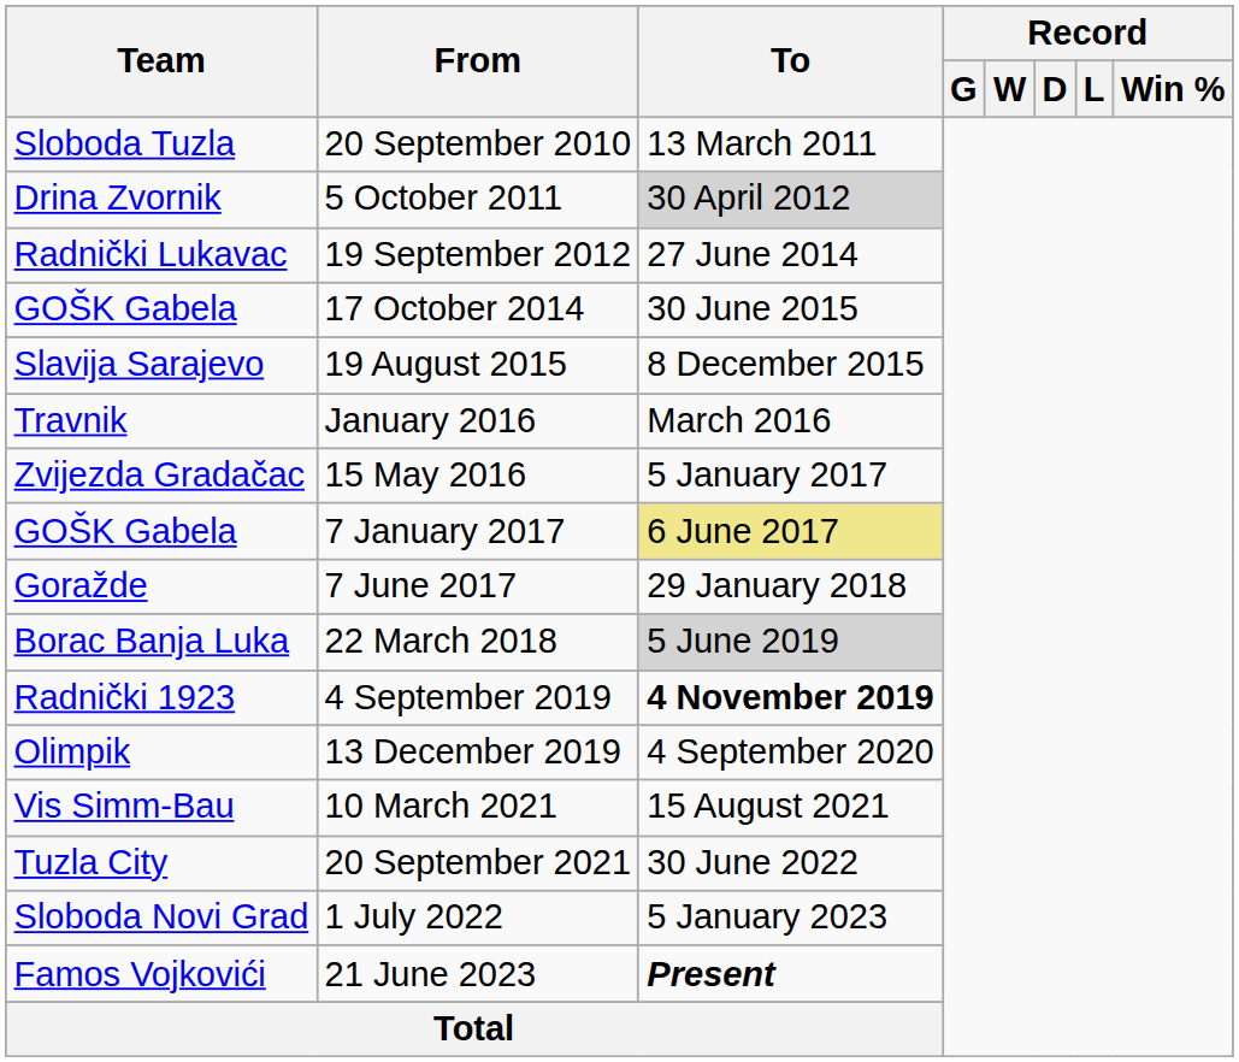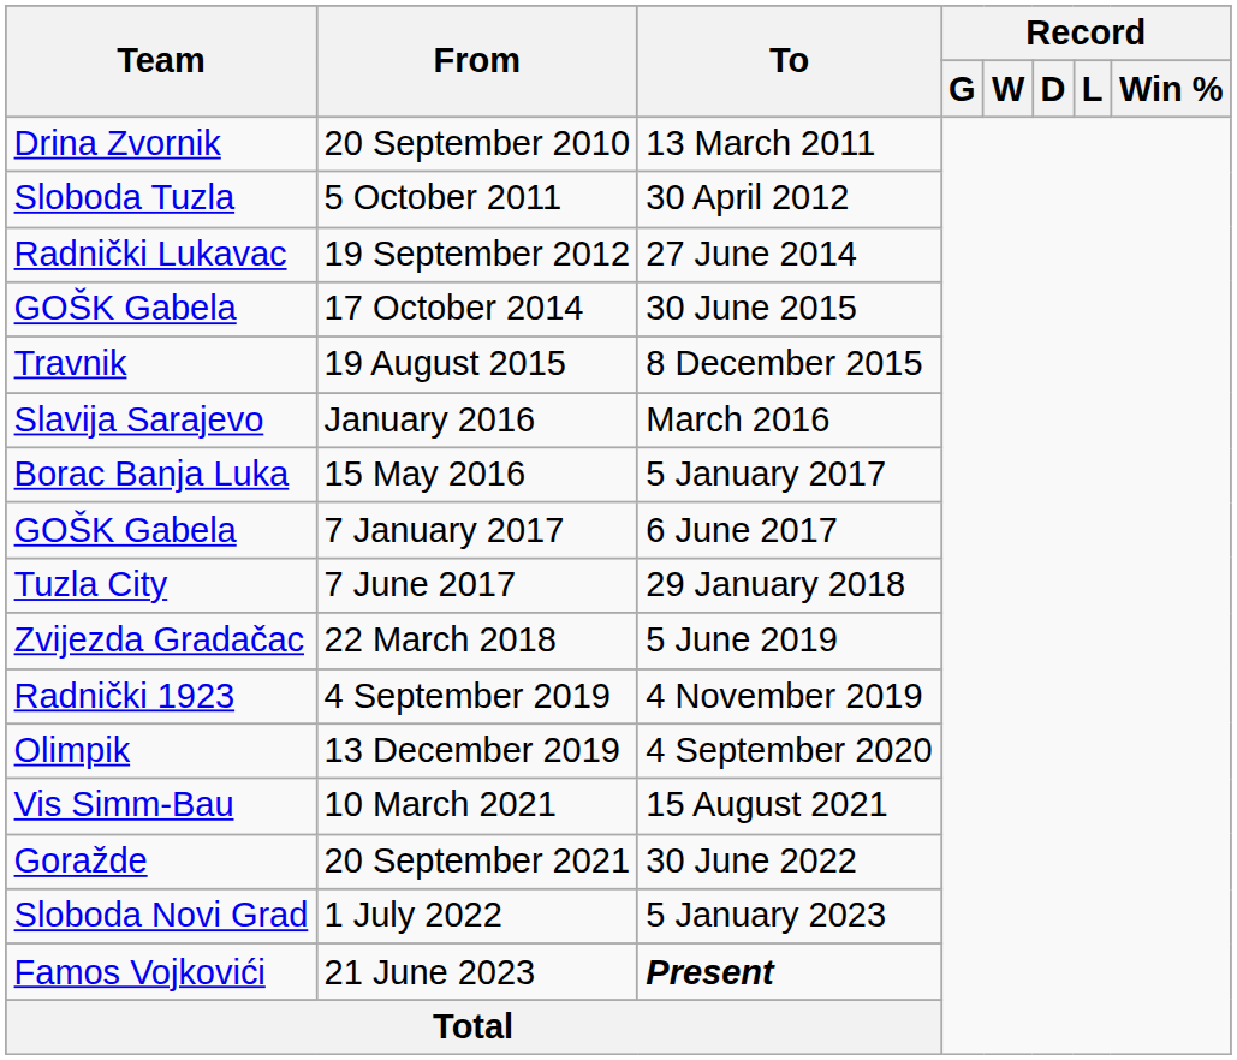 <table class="wikitable" style="text-align:center">
 <tr>
 <th rowspan="2">Team</th>
 <th rowspan="2">From</th>
 <th rowspan="2">To</th>
 <th colspan="5">Record</th>
 </tr>
 <tr>
 <th>G</th>
 <th>W</th>
 <th>D</th>
 <th>L</th>
 <th>Win %</th>
 </tr>
 <tr>
-<td align=left><a href='#'>Sloboda Tuzla</a></td>
+<td align="left"><a href='#'>Drina Zvornik</a></td>
 <td align="left">20 September 2010</td>
 <td align="left">13 March 2011<br></td>
 </tr>
 <tr>
-<td align="left"><a href='#'>Drina Zvornik</a></td>
+<td align=left><a href='#'>Sloboda Tuzla</a></td>
 <td align=left>5 October 2011</td>
-<td align=left style="background: lightgrey;">30 April 2012<br></td>
+<td align=left>30 April 2012<br></td>
 </tr>
 <tr>
 <td align=left><a href='#'>Radnički Lukavac</a></td>
 <td align=left>19 September 2012</td>
 <td align=left>27 June 2014<br></td>
 </tr>
 <tr>
 <td align=left><a href='#'>GOŠK Gabela</a></td>
 <td align=left>17 October 2014</td>
 <td align=left>30 June 2015<br></td>
 </tr>
 <tr>
-<td align=left><a href='#'>Slavija Sarajevo</a></td>
+<td align=left><a href='#'>Travnik</a></td>
 <td align=left>19 August 2015</td>
 <td align=left>8 December 2015<br></td>
 </tr>
 <tr>
-<td align=left><a href='#'>Travnik</a></td>
+<td align=left><a href='#'>Slavija Sarajevo</a></td>
 <td align=left>January 2016</td>
 <td align=left>March 2016<br></td>
 </tr>
 <tr>
-<td align=left><a href='#'>Zvijezda Gradačac</a></td>
+<td align=left><a href='#'>Borac Banja Luka</a></td>
 <td align=left>15 May 2016</td>
 <td align=left>5 January 2017<br></td>
 </tr>
 <tr>
 <td align=left><a href='#'>GOŠK Gabela</a></td>
 <td align=left>7 January 2017</td>
-<td align=left style="background: khaki;">6 June 2017<br></td>
+<td align=left>6 June 2017<br></td>
 </tr>
 <tr>
-<td align=left><a href='#'>Goražde</a></td>
+<td align=left><a href='#'>Tuzla City</a></td>
 <td align=left>7 June 2017</td>
 <td align=left>29 January 2018<br></td>
 </tr>
 <tr>
-<td align=left><a href='#'>Borac Banja Luka</a></td>
+<td align=left><a href='#'>Zvijezda Gradačac</a></td>
 <td align=left>22 March 2018</td>
-<td align=left style="background: lightgrey;">5 June 2019<br></td>
+<td align=left>5 June 2019<br></td>
 </tr>
 <tr>
 <td align=left><a href='#'>Radnički 1923</a></td>
 <td align=left>4 September 2019</td>
-<td align=left><strong>4 November 2019<br></strong></td>
+<td align=left>4 November 2019<br></td>
 </tr>
 <tr>
 <td align=left><a href='#'>Olimpik</a></td>
 <td align=left>13 December 2019</td>
 <td align=left>4 September 2020<br></td>
 </tr>
 <tr>
 <td align=left><a href='#'>Vis Simm-Bau</a></td>
 <td align=left>10 March 2021</td>
 <td align=left>15 August 2021<br></td>
 </tr>
 <tr>
-<td align=left><a href='#'>Tuzla City</a></td>
+<td align=left><a href='#'>Goražde</a></td>
 <td align=left>20 September 2021</td>
 <td align=left>30 June 2022<br></td>
 </tr>
 <tr>
 <td align=left><a href='#'>Sloboda Novi Grad</a></td>
 <td align=left>1 July 2022</td>
 <td align=left>5 January 2023<br></td>
 </tr>
 <tr>
 <td align=left><a href='#'>Famos Vojkovići</a></td>
 <td align=left>21 June 2023</td>
 <td align=left><strong><em>Present</em><br></strong></td>
 </tr>
 <tr>
 <th colspan="3">Total<br></th>
 </tr>
 </table>
